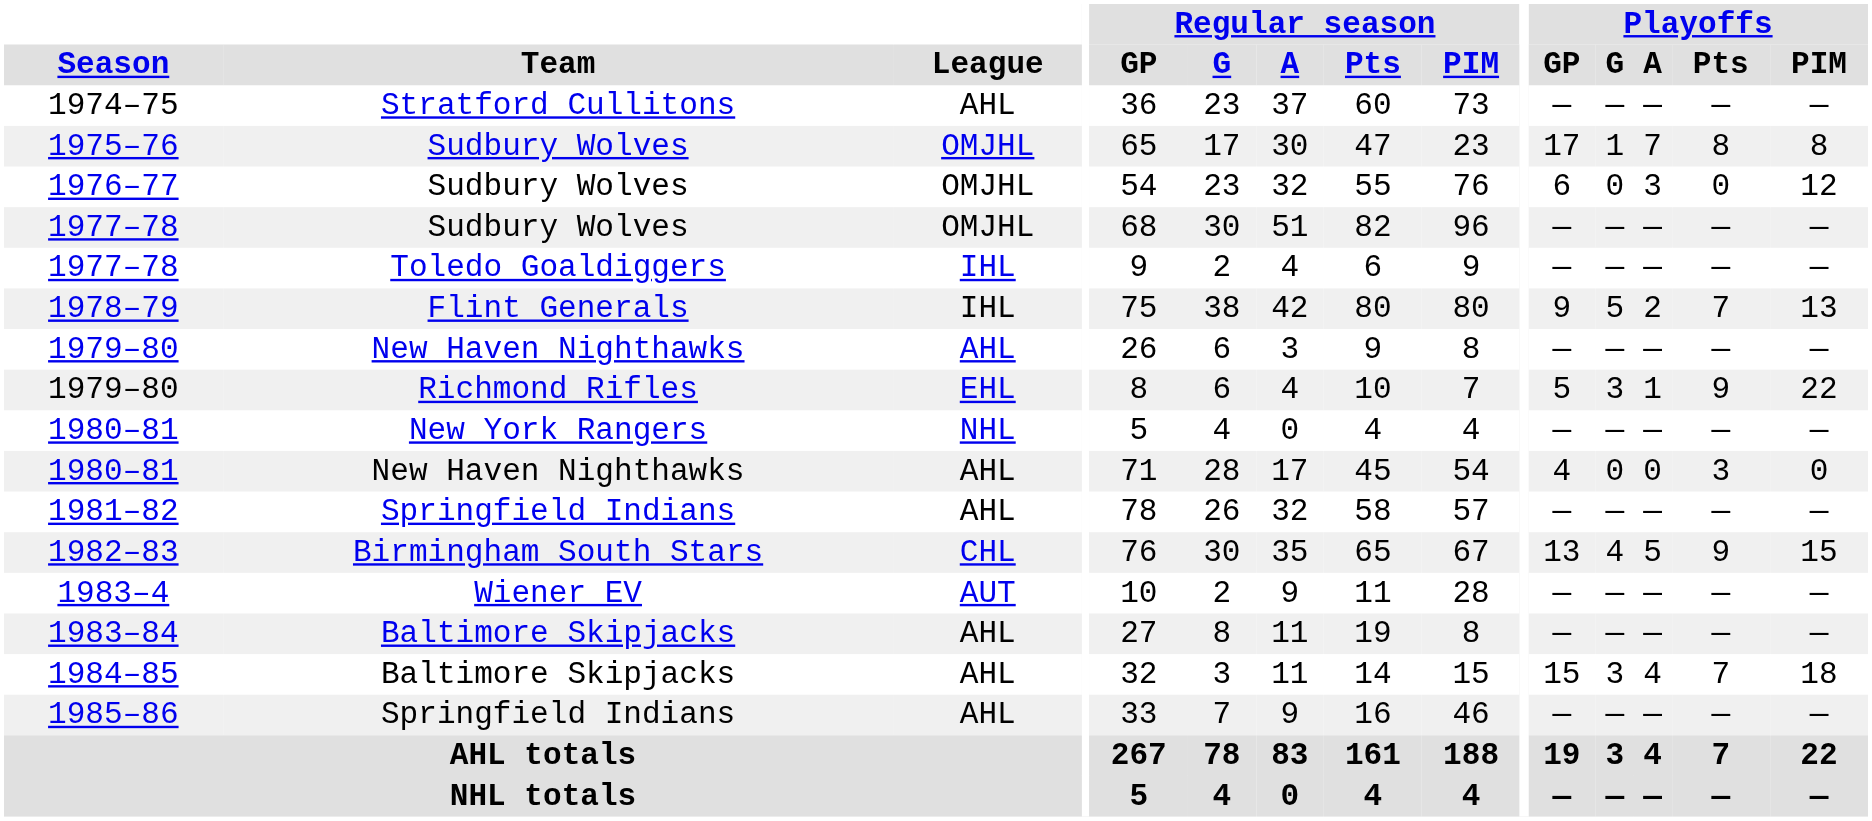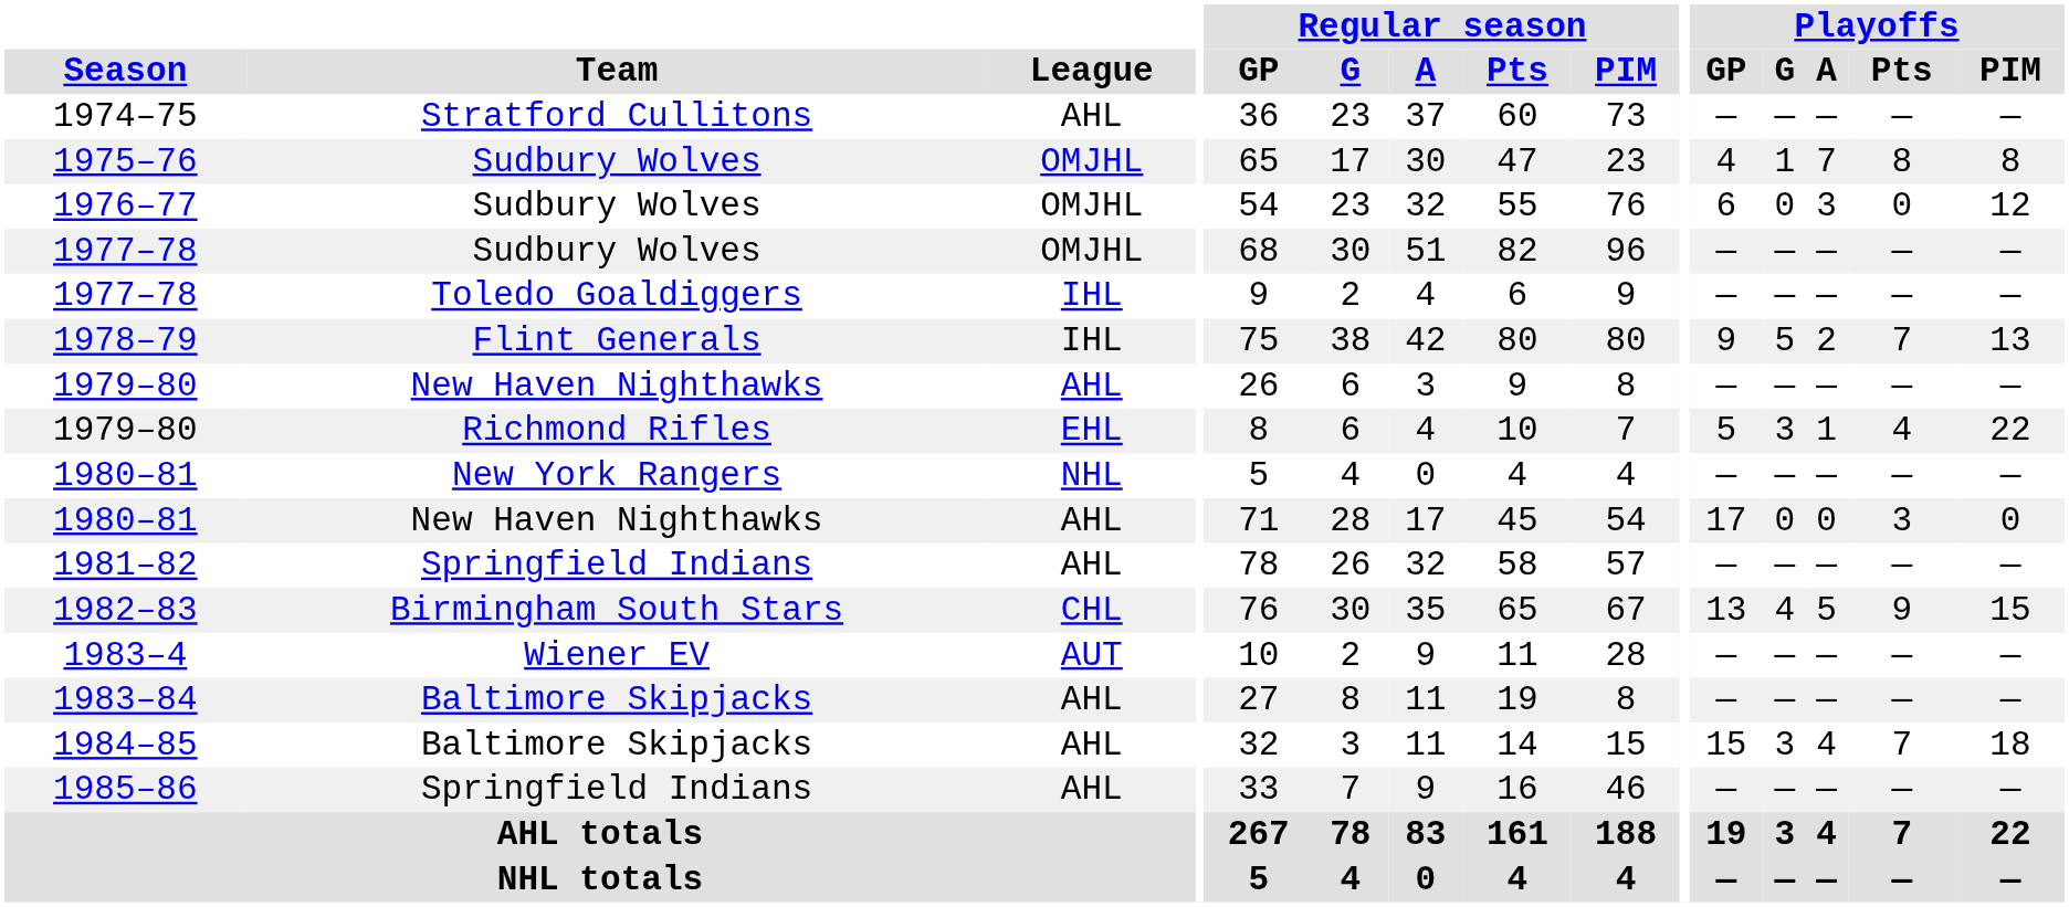 <table border="0" cellpadding="1" cellspacing="0" style="text-align:center; width:60em">
 <tr bgcolor="#e0e0e0">
 <th colspan="3" bgcolor="#ffffff"></th>
 <th rowspan="100" bgcolor="#ffffff"></th>
 <th colspan="5"><a href='#'>Regular season</a></th>
 <th rowspan="100" bgcolor="#ffffff"></th>
 <th colspan="5"><a href='#'>Playoffs</a></th>
 </tr>
 <tr bgcolor="#e0e0e0">
 <th><a href='#'>Season</a></th>
 <th>Team</th>
 <th>League</th>
 <th>GP</th>
 <th><a href='#'>G</a></th>
 <th><a href='#'>A</a></th>
 <th><a href='#'>Pts</a></th>
 <th><a href='#'>PIM</a></th>
 <th>GP</th>
 <th>G</th>
 <th>A</th>
 <th>Pts</th>
 <th>PIM</th>
 </tr>
 <tr>
 <td>1974–75</td>
 <td><a href='#'>Stratford Cullitons</a></td>
 <td>AHL</td>
 <td>36</td>
 <td>23</td>
 <td>37</td>
 <td>60</td>
 <td>73</td>
 <td>—</td>
 <td>—</td>
 <td>—</td>
 <td>—</td>
 <td>—</td>
 </tr>
 <tr bgcolor="#f0f0f0">
 <td><a href='#'>1975–76</a></td>
 <td><a href='#'>Sudbury Wolves</a></td>
 <td><a href='#'>OMJHL</a></td>
 <td>65</td>
 <td>17</td>
 <td>30</td>
 <td>47</td>
 <td>23</td>
-<td>17</td>
+<td>4</td>
 <td>1</td>
 <td>7</td>
 <td>8</td>
 <td>8</td>
 </tr>
 <tr>
 <td><a href='#'>1976–77</a></td>
 <td>Sudbury Wolves</td>
 <td>OMJHL</td>
 <td>54</td>
 <td>23</td>
 <td>32</td>
 <td>55</td>
 <td>76</td>
 <td>6</td>
 <td>0</td>
 <td>3</td>
 <td>0</td>
 <td>12</td>
 </tr>
 <tr bgcolor="#f0f0f0">
 <td><a href='#'>1977–78</a></td>
 <td>Sudbury Wolves</td>
 <td>OMJHL</td>
 <td>68</td>
 <td>30</td>
 <td>51</td>
 <td>82</td>
 <td>96</td>
 <td>—</td>
 <td>—</td>
 <td>—</td>
 <td>—</td>
 <td>—</td>
 </tr>
 <tr>
 <td><a href='#'>1977–78</a></td>
 <td><a href='#'>Toledo Goaldiggers</a></td>
 <td><a href='#'>IHL</a></td>
 <td>9</td>
 <td>2</td>
 <td>4</td>
 <td>6</td>
 <td>9</td>
 <td>—</td>
 <td>—</td>
 <td>—</td>
 <td>—</td>
 <td>—</td>
 </tr>
 <tr bgcolor="#f0f0f0">
 <td><a href='#'>1978–79</a></td>
 <td><a href='#'>Flint Generals</a></td>
 <td>IHL</td>
 <td>75</td>
 <td>38</td>
 <td>42</td>
 <td>80</td>
 <td>80</td>
 <td>9</td>
 <td>5</td>
 <td>2</td>
 <td>7</td>
 <td>13</td>
 </tr>
 <tr>
 <td><a href='#'>1979–80</a></td>
 <td><a href='#'>New Haven Nighthawks</a></td>
 <td><a href='#'>AHL</a></td>
 <td>26</td>
 <td>6</td>
 <td>3</td>
 <td>9</td>
 <td>8</td>
 <td>—</td>
 <td>—</td>
 <td>—</td>
 <td>—</td>
 <td>—</td>
 </tr>
 <tr bgcolor="#f0f0f0">
 <td>1979–80</td>
 <td><a href='#'>Richmond Rifles</a></td>
 <td><a href='#'>EHL</a></td>
 <td>8</td>
 <td>6</td>
 <td>4</td>
 <td>10</td>
 <td>7</td>
 <td>5</td>
 <td>3</td>
 <td>1</td>
-<td>9</td>
+<td>4</td>
 <td>22</td>
 </tr>
 <tr>
 <td><a href='#'>1980–81</a></td>
 <td><a href='#'>New York Rangers</a></td>
 <td><a href='#'>NHL</a></td>
 <td>5</td>
 <td>4</td>
 <td>0</td>
 <td>4</td>
 <td>4</td>
 <td>—</td>
 <td>—</td>
 <td>—</td>
 <td>—</td>
 <td>—</td>
 </tr>
 <tr bgcolor="#f0f0f0">
 <td><a href='#'>1980–81</a></td>
 <td>New Haven Nighthawks</td>
 <td>AHL</td>
 <td>71</td>
 <td>28</td>
 <td>17</td>
 <td>45</td>
 <td>54</td>
-<td>4</td>
+<td>17</td>
 <td>0</td>
 <td>0</td>
 <td>3</td>
 <td>0</td>
 </tr>
 <tr>
 <td><a href='#'>1981–82</a></td>
 <td><a href='#'>Springfield Indians</a></td>
 <td>AHL</td>
 <td>78</td>
 <td>26</td>
 <td>32</td>
 <td>58</td>
 <td>57</td>
 <td>—</td>
 <td>—</td>
 <td>—</td>
 <td>—</td>
 <td>—</td>
 </tr>
 <tr bgcolor="#f0f0f0">
 <td><a href='#'>1982–83</a></td>
 <td><a href='#'>Birmingham South Stars</a></td>
 <td><a href='#'>CHL</a></td>
 <td>76</td>
 <td>30</td>
 <td>35</td>
 <td>65</td>
 <td>67</td>
 <td>13</td>
 <td>4</td>
 <td>5</td>
 <td>9</td>
 <td>15</td>
 </tr>
 <tr>
 <td><a href='#'>1983–4</a></td>
 <td><a href='#'>Wiener EV</a></td>
 <td><a href='#'>AUT</a></td>
 <td>10</td>
 <td>2</td>
 <td>9</td>
 <td>11</td>
 <td>28</td>
 <td>—</td>
 <td>—</td>
 <td>—</td>
 <td>—</td>
 <td>—</td>
 </tr>
 <tr bgcolor="#f0f0f0">
 <td><a href='#'>1983–84</a></td>
 <td><a href='#'>Baltimore Skipjacks</a></td>
 <td>AHL</td>
 <td>27</td>
 <td>8</td>
 <td>11</td>
 <td>19</td>
 <td>8</td>
 <td>—</td>
 <td>—</td>
 <td>—</td>
 <td>—</td>
 <td>—</td>
 </tr>
 <tr>
 <td><a href='#'>1984–85</a></td>
 <td>Baltimore Skipjacks</td>
 <td>AHL</td>
 <td>32</td>
 <td>3</td>
 <td>11</td>
 <td>14</td>
 <td>15</td>
 <td>15</td>
 <td>3</td>
 <td>4</td>
 <td>7</td>
 <td>18</td>
 </tr>
 <tr bgcolor="#f0f0f0">
 <td><a href='#'>1985–86</a></td>
 <td>Springfield Indians</td>
 <td>AHL</td>
 <td>33</td>
 <td>7</td>
 <td>9</td>
 <td>16</td>
 <td>46</td>
 <td>—</td>
 <td>—</td>
 <td>—</td>
 <td>—</td>
 <td>—</td>
 </tr>
 <tr bgcolor="#e0e0e0">
 <th colspan="3">AHL totals</th>
 <th>267</th>
 <th>78</th>
 <th>83</th>
 <th>161</th>
 <th>188</th>
 <th>19</th>
 <th>3</th>
 <th>4</th>
 <th>7</th>
 <th>22</th>
 </tr>
 <tr bgcolor="#e0e0e0">
 <th colspan="3">NHL totals</th>
 <th>5</th>
 <th>4</th>
 <th>0</th>
 <th>4</th>
 <th>4</th>
 <th>—</th>
 <th>—</th>
 <th>—</th>
 <th>—</th>
 <th>—</th>
 </tr>
 </table>
